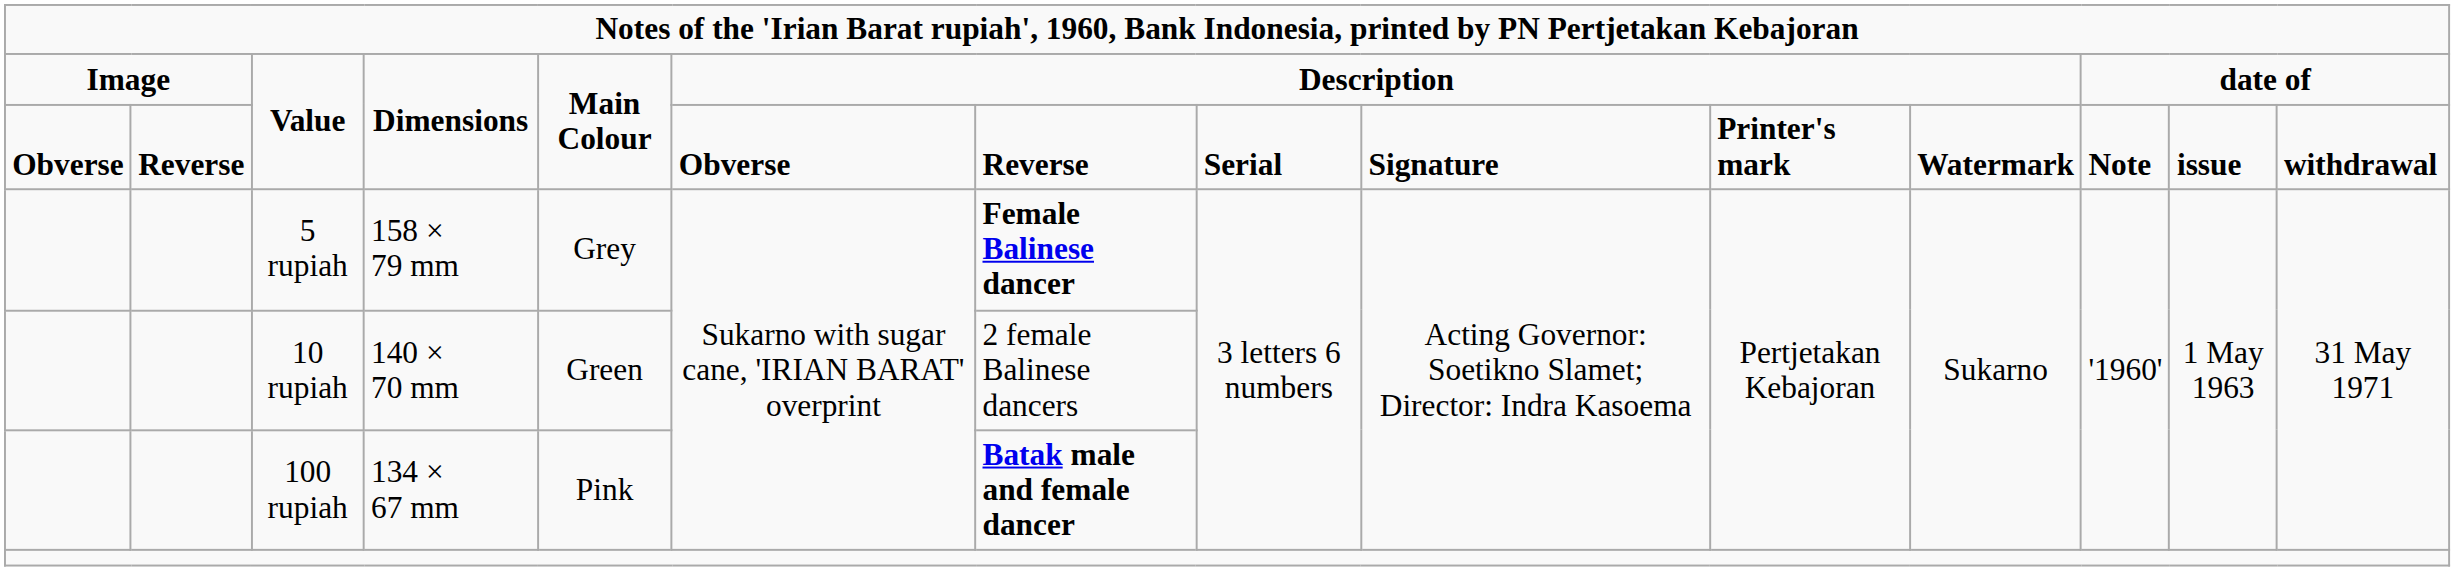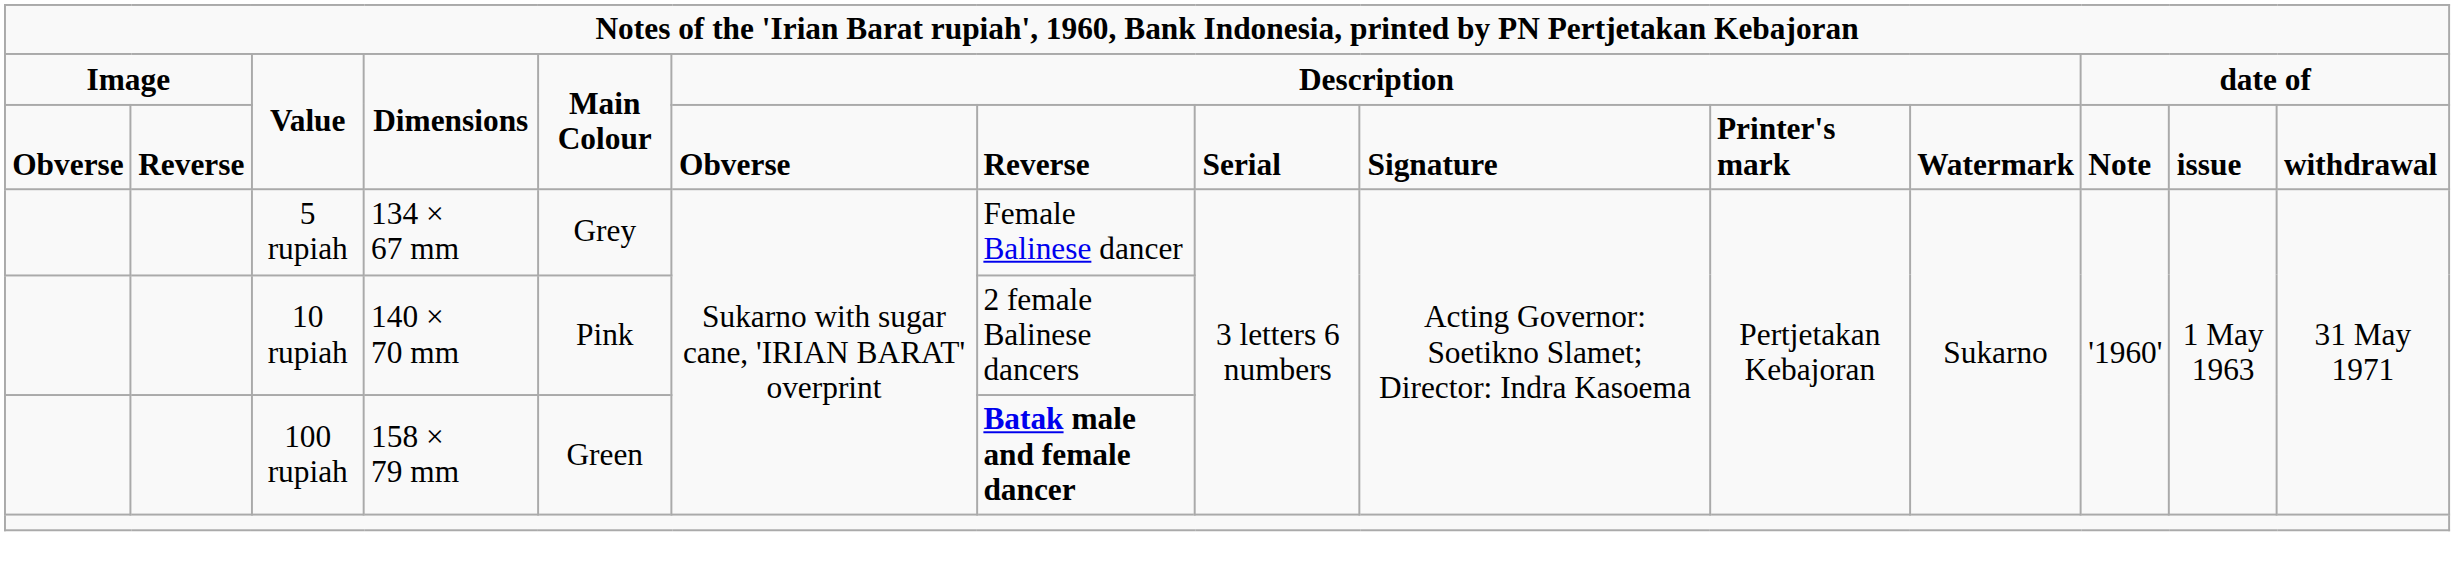 <table class="wikitable" >
 <tr style="text-align:center; font-weight:bold; vertical-align:bottom;">
 <td colspan="14">Notes of the 'Irian Barat rupiah', 1960, Bank Indonesia, printed by PN Pertjetakan Kebajoran</td>
 </tr>
 <tr style="text-align:center; font-weight:bold;">
 <td colspan="2"  style="vertical-align:bottom;">Image</td>
 <td rowspan="2">Value</td>
 <td rowspan="2">Dimensions</td>
 <td rowspan="2">Main Colour</td>
 <td colspan="6"  style="vertical-align:bottom;">Description</td>
 <td colspan="4"  style="vertical-align:bottom;">date of</td>
 </tr>
 <tr style="vertical-align:bottom; font-weight:bold;">
 <td>Obverse</td>
 <td>Reverse</td>
 <td>Obverse</td>
 <td>Reverse</td>
 <td>Serial</td>
 <td>Signature</td>
 <td>Printer's mark</td>
 <td>Watermark</td>
 <td>Note</td>
 <td>issue</td>
 <td>withdrawal</td>
 </tr>
 <tr>
 <td style="font-weight:bold; vertical-align:bottom;"></td>
 <td style="font-weight:bold; vertical-align:bottom;"></td>
 <td style="text-align:center;">5 rupiah</td>
-<td>158 × 79 mm</td>
+<td>134  × 67 mm</td>
 <td style="text-align:center;">Grey</td>
 <td rowspan="3" style="text-align:center;">Sukarno with sugar cane, 'IRIAN BARAT' overprint</td>
-<td><strong>Female <a href='#'>Balinese</a> dancer</strong></td>
+<td>Female <a href='#'>Balinese</a> dancer</td>
 <td rowspan="3" style="text-align:center;">3 letters 6 numbers</td>
 <td rowspan="3" style="text-align:center;">Acting Governor: Soetikno Slamet; Director: Indra Kasoema</td>
 <td rowspan="3" style="text-align:center;">Pertjetakan Kebajoran</td>
 <td rowspan="3" style="text-align:center;">Sukarno</td>
 <td rowspan="3" style="text-align:center;">'1960'</td>
 <td rowspan="3" style="text-align:center;">1 May 1963</td>
 <td rowspan="3" style="text-align:center;">31 May 1971</td>
 </tr>
 <tr>
 <td style="font-weight:bold; vertical-align:bottom;"></td>
 <td style="font-weight:bold; vertical-align:bottom;"></td>
 <td style="text-align:center;">10 rupiah</td>
 <td>140 × 70 mm</td>
-<td style="text-align:center;">Green</td>
+<td style="text-align:center;">Pink</td>
 <td>2 female Balinese dancers</td>
 </tr>
 <tr>
 <td style="font-weight:bold; vertical-align:bottom;"></td>
 <td style="font-weight:bold; vertical-align:bottom;"></td>
 <td style="text-align:center;">100 rupiah</td>
-<td>134  × 67 mm</td>
-<td style="text-align:center;">Pink</td>
+<td>158 × 79 mm</td>
+<td style="text-align:center;">Green</td>
 <td><strong><a href='#'>Batak</a> male and female dancer</strong></td>
 </tr>
 <tr>
 <td colspan="14"  style="text-align:center; vertical-align:bottom;"></td>
 </tr>
 </table>
